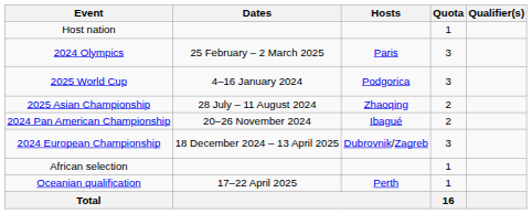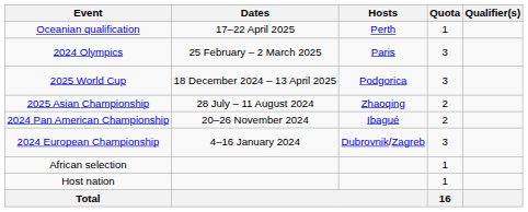 <table class="wikitable">
 <tr>
 <th>Event</th>
 <th>Dates</th>
 <th>Hosts</th>
 <th>Quota</th>
 <th>Qualifier(s)</th>
 </tr>
 <tr>
-<td align="center">Host nation</td>
-<td></td>
-<td></td>
+<td align="center"><a href='#'>Oceanian qualification</a></td>
+<td align="center">17–22 April 2025</td>
+<td align="center"> <a href='#'>Perth</a></td>
 <td align="center">1</td>
 <td></td>
 </tr>
 <tr>
 <td align="center"><a href='#'>2024 Olympics</a></td>
 <td align="center">25 February – 2 March 2025</td>
 <td align="center"> <a href='#'>Paris</a></td>
 <td align="center">3</td>
 <td><br><br></td>
 </tr>
 <tr>
 <td align="center"><a href='#'>2025 World Cup</a></td>
-<td align="center">4–16 January 2024</td>
+<td align="center">18 December 2024 – 13 April 2025</td>
 <td align="center"> <a href='#'>Podgorica</a></td>
 <td align="center">3</td>
 <td><br><br></td>
 </tr>
 <tr>
 <td align="center"><a href='#'>2025 Asian Championship</a></td>
 <td align="center">28 July – 11 August 2024</td>
 <td align="center"> <a href='#'>Zhaoqing</a></td>
 <td align="center">2</td>
 <td><br></td>
 </tr>
 <tr>
 <td align="center"><a href='#'>2024 Pan American Championship</a></td>
 <td align="center">20–26 November 2024</td>
 <td align="center"> <a href='#'>Ibagué</a></td>
 <td align="center">2</td>
 <td><br></td>
 </tr>
 <tr>
 <td align="center"><a href='#'>2024 European Championship</a></td>
-<td align="center">18 December 2024 – 13 April 2025</td>
+<td align="center">4–16 January 2024</td>
 <td align="center"> <a href='#'>Dubrovnik</a>/<a href='#'>Zagreb</a></td>
 <td align="center">3</td>
 <td><br><br></td>
 </tr>
 <tr>
 <td align="center">African selection</td>
 <td></td>
 <td></td>
 <td align="center">1</td>
 <td></td>
 </tr>
 <tr>
-<td align="center"><a href='#'>Oceanian qualification</a></td>
-<td align="center">17–22 April 2025</td>
-<td align="center"> <a href='#'>Perth</a></td>
+<td align="center">Host nation</td>
+<td></td>
+<td></td>
 <td align="center">1</td>
 <td></td>
 </tr>
 <tr>
 <th>Total</th>
 <th colspan="2"></th>
 <th>16</th>
 <th></th>
 </tr>
 </table>
